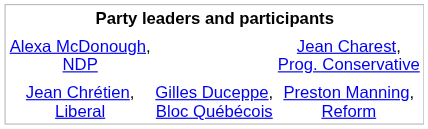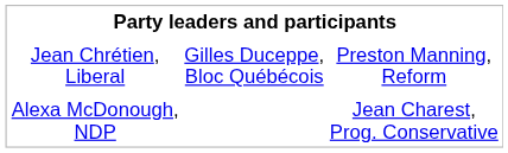 <table style="border: solid 1px #bbb; margin: 0 0 0 1.4em; float:right; font-size:90%; text-align:center">
 <tr>
 <th colspan="3">Party leaders and participants</th>
+</tr>
+<tr>
+<td></td>
+<td></td>
+<td></td>
+</tr>
+<tr>
+<td><a href='#'>Jean Chrétien</a>, <br><a href='#'>Liberal</a></td>
+<td><a href='#'>Gilles Duceppe</a>,  <br><a href='#'>Bloc Québécois</a></td>
+<td><a href='#'>Preston Manning</a>, <br><a href='#'>Reform</a></td>
 </tr>
 <tr>
 <td></td>
 <td></td>
 <td></td>
 </tr>
 <tr>
 <td><a href='#'>Alexa McDonough</a>, <br> <a href='#'>NDP</a></td>
 <td></td>
 <td><a href='#'>Jean Charest</a>, <br><a href='#'>Prog. Conservative</a></td>
 </tr>
-<tr>
-<td></td>
-<td></td>
-<td></td>
-</tr>
-<tr>
-<td><a href='#'>Jean Chrétien</a>, <br><a href='#'>Liberal</a></td>
-<td><a href='#'>Gilles Duceppe</a>,  <br><a href='#'>Bloc Québécois</a></td>
-<td><a href='#'>Preston Manning</a>, <br><a href='#'>Reform</a></td>
-</tr>
 </table>
